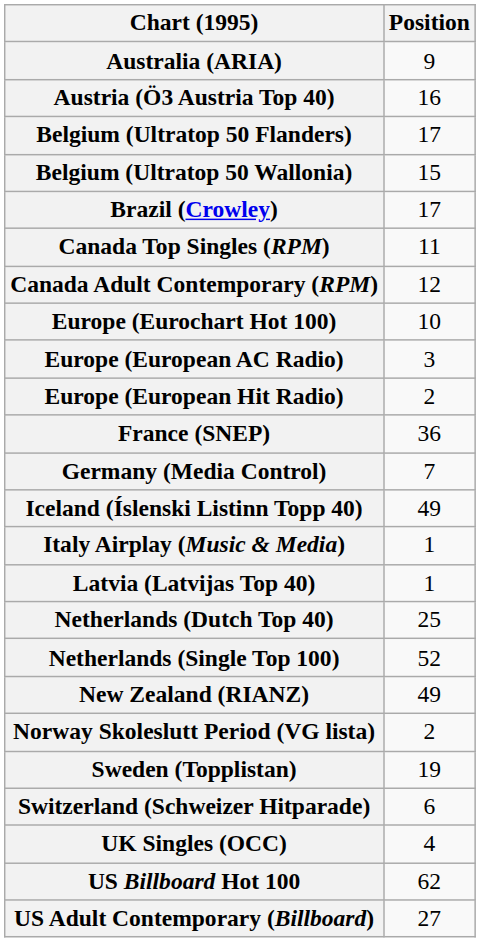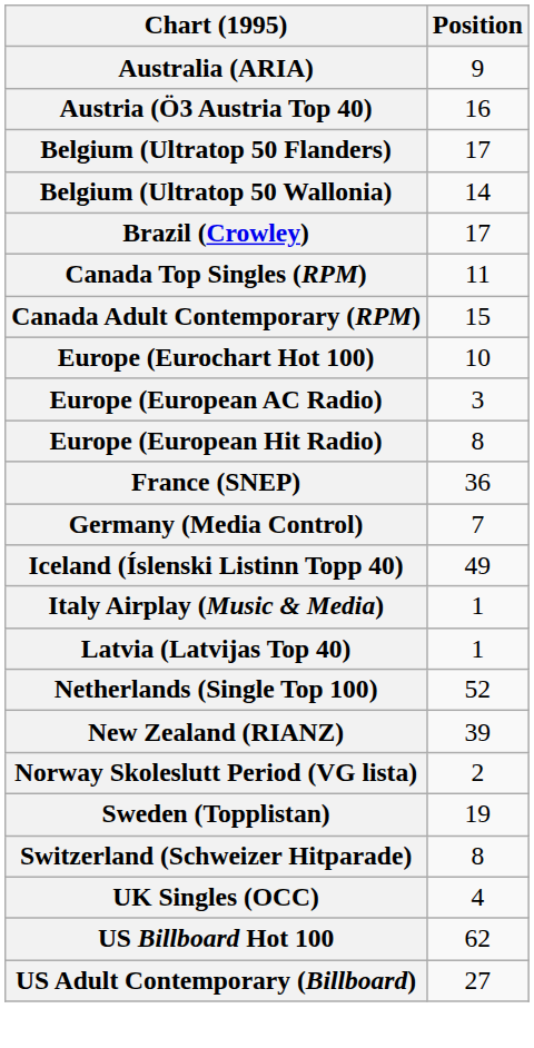 <table class="wikitable sortable plainrowheaders" style="text-align:center;">
 <tr>
 <th>Chart (1995)</th>
 <th>Position</th>
 </tr>
 <tr>
 <th scope="row">Australia (ARIA)</th>
 <td>9</td>
 </tr>
 <tr>
 <th scope="row">Austria (Ö3 Austria Top 40)</th>
 <td>16</td>
 </tr>
 <tr>
 <th scope="row">Belgium (Ultratop 50 Flanders)</th>
 <td>17</td>
 </tr>
 <tr>
 <th scope="row">Belgium (Ultratop 50 Wallonia)</th>
-<td>15</td>
+<td>14</td>
 </tr>
 <tr>
 <th scope="row">Brazil (<a href='#'>Crowley</a>)</th>
 <td>17</td>
 </tr>
 <tr>
 <th scope="row">Canada Top Singles (<em>RPM</em>)</th>
 <td>11</td>
 </tr>
 <tr>
 <th scope="row">Canada Adult Contemporary (<em>RPM</em>)</th>
-<td>12</td>
+<td>15</td>
 </tr>
 <tr>
 <th scope="row">Europe (Eurochart Hot 100)</th>
 <td>10</td>
 </tr>
 <tr>
 <th scope="row">Europe (European AC Radio)</th>
 <td>3</td>
 </tr>
 <tr>
 <th scope="row">Europe (European Hit Radio)</th>
-<td>2</td>
+<td>8</td>
 </tr>
 <tr>
 <th scope="row">France (SNEP)</th>
 <td>36</td>
 </tr>
 <tr>
 <th scope="row">Germany (Media Control)</th>
 <td>7</td>
 </tr>
 <tr>
 <th scope="row">Iceland (Íslenski Listinn Topp 40)</th>
 <td>49</td>
 </tr>
 <tr>
 <th scope="row">Italy Airplay (<em>Music & Media</em>)</th>
 <td align="center">1</td>
 </tr>
 <tr>
 <th scope="row">Latvia (Latvijas Top 40)</th>
 <td align="center">1</td>
 </tr>
 <tr>
-<th scope="row">Netherlands (Dutch Top 40)</th>
-<td>25</td>
-</tr>
-<tr>
 <th scope="row">Netherlands (Single Top 100)</th>
 <td>52</td>
 </tr>
 <tr>
 <th scope="row">New Zealand (RIANZ)</th>
-<td>49</td>
+<td>39</td>
 </tr>
 <tr>
 <th scope="row">Norway Skoleslutt Period (VG lista)</th>
 <td>2</td>
 </tr>
 <tr>
 <th scope="row">Sweden (Topplistan)</th>
 <td>19</td>
 </tr>
 <tr>
 <th scope="row">Switzerland (Schweizer Hitparade)</th>
-<td>6</td>
+<td>8</td>
 </tr>
 <tr>
 <th scope="row">UK Singles (OCC)</th>
 <td>4</td>
 </tr>
 <tr>
 <th scope="row">US <em>Billboard</em> Hot 100</th>
 <td>62</td>
 </tr>
 <tr>
 <th scope="row">US Adult Contemporary (<em>Billboard</em>)</th>
 <td>27</td>
 </tr>
 </table>
